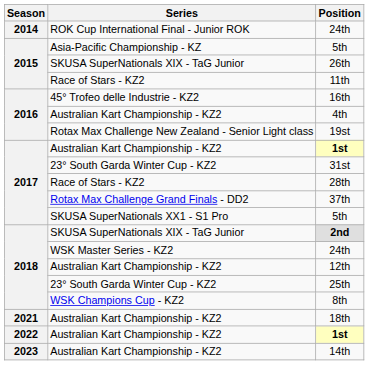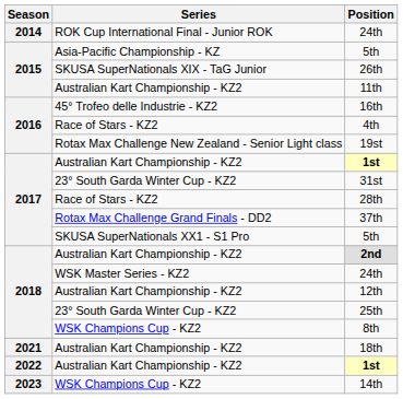 <table class="wikitable" style="font-size: 85%; text-align:center">
 <tr>
 <th>Season</th>
 <th>Series</th>
 <th>Position</th>
 </tr>
 <tr>
 <th>2014</th>
 <td align="left">ROK Cup International Final - Junior ROK</td>
 <td>24th</td>
 </tr>
 <tr>
 <th rowspan="3">2015</th>
 <td align="left">Asia-Pacific Championship - KZ</td>
 <td>5th</td>
 </tr>
 <tr>
 <td align="left">SKUSA SuperNationals XIX - TaG Junior</td>
 <td>26th</td>
 </tr>
 <tr>
-<td align="left">Race of Stars - KZ2</td>
+<td align="left">Australian Kart Championship - KZ2</td>
 <td>11th</td>
 </tr>
 <tr>
 <th rowspan="3">2016</th>
 <td align="left">45° Trofeo delle Industrie - KZ2</td>
 <td>16th</td>
 </tr>
 <tr>
-<td align="left">Australian Kart Championship - KZ2</td>
+<td align="left">Race of Stars - KZ2</td>
 <td>4th</td>
 </tr>
 <tr>
 <td align="left">Rotax Max Challenge New Zealand - Senior Light class</td>
 <td>19st</td>
 </tr>
 <tr>
 <th rowspan="5">2017</th>
 <td align="left">Australian Kart Championship - KZ2</td>
 <td style="background:#FFFFBF;"><strong>1st</strong></td>
 </tr>
 <tr>
 <td align="left">23° South Garda Winter Cup - KZ2</td>
 <td>31st</td>
 </tr>
 <tr>
 <td align="left">Race of Stars - KZ2</td>
 <td>28th</td>
 </tr>
 <tr>
 <td align="left"><a href='#'>Rotax Max Challenge Grand Finals</a> - DD2</td>
 <td>37th</td>
 </tr>
 <tr>
 <td align="left">SKUSA SuperNationals XX1 - S1 Pro</td>
 <td>5th</td>
 </tr>
 <tr>
 <th rowspan="5">2018</th>
-<td align="left">SKUSA SuperNationals XIX - TaG Junior</td>
+<td align="left">Australian Kart Championship - KZ2</td>
 <td style="background:#dfdfdf;"><strong>2nd</strong></td>
 </tr>
 <tr>
 <td align="left">WSK Master Series - KZ2</td>
 <td>24th</td>
 </tr>
 <tr>
 <td align="left">Australian Kart Championship - KZ2</td>
 <td>12th</td>
 </tr>
 <tr>
 <td align="left">23° South Garda Winter Cup - KZ2</td>
 <td>25th</td>
 </tr>
 <tr>
 <td align="left"><a href='#'>WSK Champions Cup</a> - KZ2</td>
 <td>8th</td>
 </tr>
 <tr>
 <th>2021</th>
 <td align="left">Australian Kart Championship - KZ2</td>
 <td>18th</td>
 </tr>
 <tr>
 <th>2022</th>
 <td align="left">Australian Kart Championship - KZ2</td>
 <td style="background:#FFFFBF;"><strong>1st</strong></td>
 </tr>
 <tr>
 <th>2023</th>
-<td align="left">Australian Kart Championship - KZ2</td>
+<td align="left"><a href='#'>WSK Champions Cup</a> - KZ2</td>
 <td>14th</td>
 </tr>
 </table>
